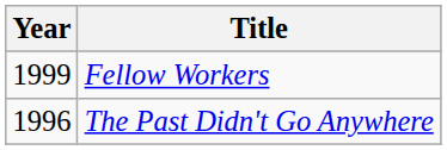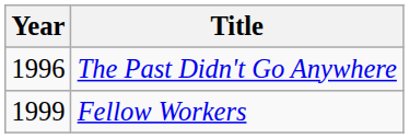 <table class="wikitable">
 <tr>
 <th>Year</th>
 <th>Title</th>
 </tr>
 <tr>
+<td>1996</td>
+<td><em><a href='#'>The Past Didn't Go Anywhere</a></em></td>
+</tr>
+<tr>
 <td>1999</td>
 <td><em><a href='#'>Fellow Workers</a></em></td>
 </tr>
-<tr>
-<td>1996</td>
-<td><em><a href='#'>The Past Didn't Go Anywhere</a></em></td>
-</tr>
 </table>
